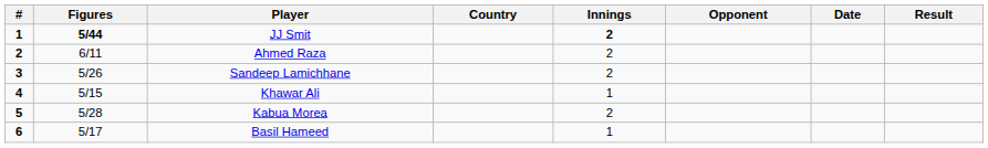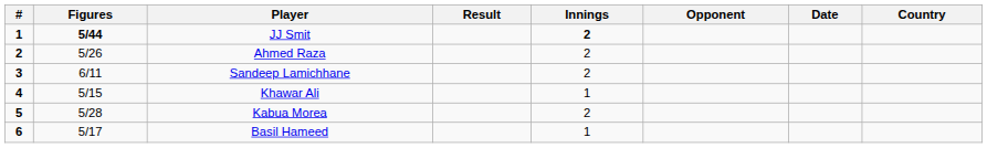 <table class="wikitable" style="font-size:100%; width:100%">
 <tr>
 <th>#</th>
 <th>Figures</th>
 <th>Player</th>
-<th>Country</th>
+<th>Result</th>
 <th>Innings</th>
 <th>Opponent</th>
 <th>Date</th>
-<th>Result</th>
+<th>Country</th>
 </tr>
 <tr align="center";>
 <td><strong>1</strong></td>
 <td><strong>5/44</strong></td>
 <td><a href='#'>JJ Smit</a></td>
 <td></td>
 <td><strong>2</strong></td>
 <td></td>
 <td></td>
 <td></td>
 </tr>
 <tr align="center";>
 <td><strong>2</strong></td>
-<td>6/11</td>
+<td>5/26</td>
 <td><a href='#'>Ahmed Raza</a></td>
 <td></td>
 <td>2</td>
 <td></td>
 <td></td>
 <td></td>
 </tr>
 <tr align="center";>
 <td><strong>3</strong></td>
-<td>5/26</td>
+<td>6/11</td>
 <td><a href='#'>Sandeep Lamichhane</a></td>
 <td></td>
 <td>2</td>
 <td></td>
 <td></td>
 <td></td>
 </tr>
 <tr align="center";>
 <td><strong>4</strong></td>
 <td>5/15</td>
 <td><a href='#'>Khawar Ali</a></td>
 <td></td>
 <td>1</td>
 <td></td>
 <td></td>
 <td></td>
 </tr>
 <tr align="center";>
 <td><strong>5</strong></td>
 <td>5/28</td>
 <td><a href='#'>Kabua Morea</a></td>
 <td></td>
 <td>2</td>
 <td></td>
 <td></td>
 <td></td>
 </tr>
 <tr align="center";>
 <td><strong>6</strong></td>
 <td>5/17</td>
 <td><a href='#'>Basil Hameed</a></td>
 <td></td>
 <td>1</td>
 <td></td>
 <td></td>
 <td></td>
 </tr>
 </table>
